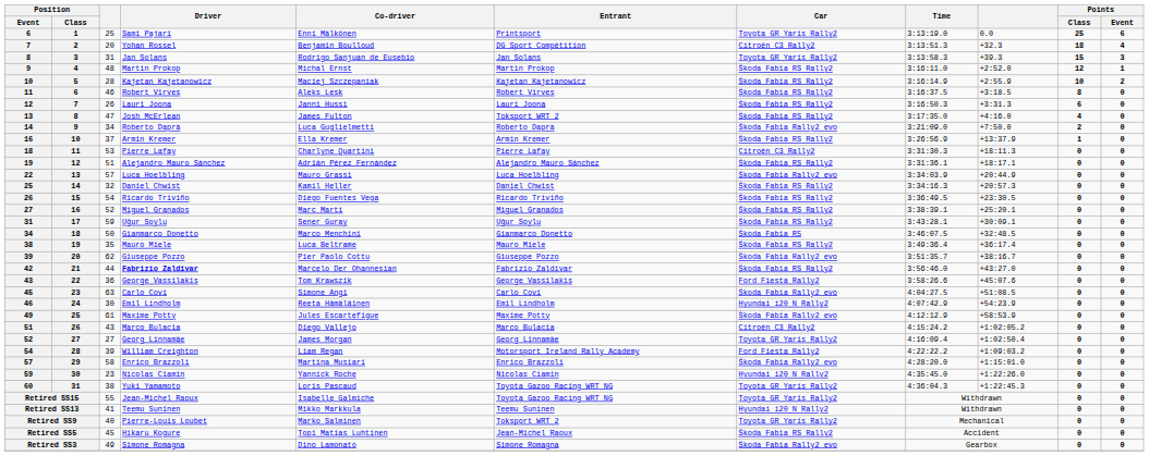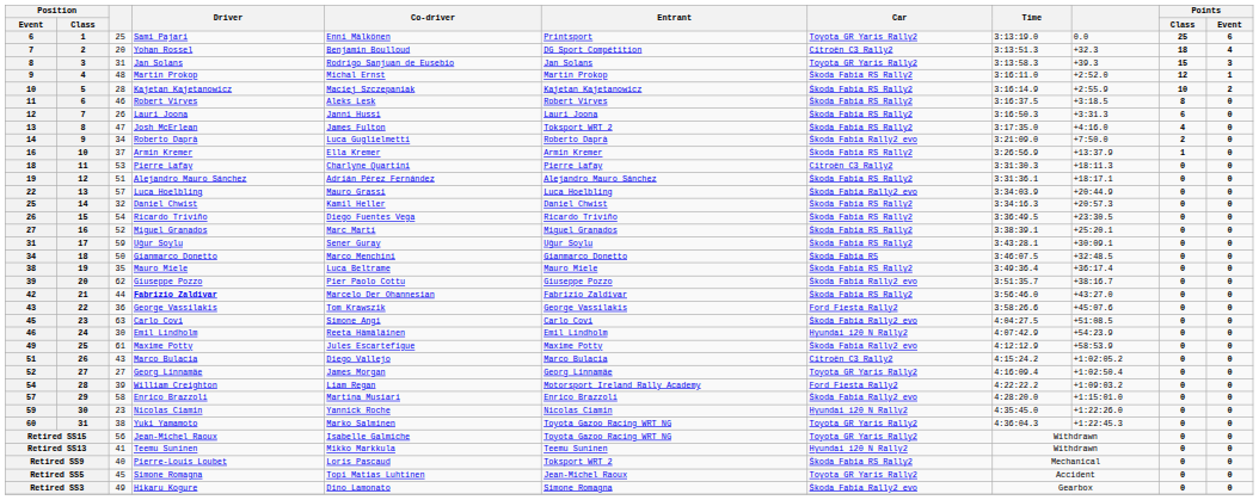 <table class="wikitable" width=85% style="font-size: 85%;">
 <tr>
 <th colspan="2">Position</th>
 <th rowspan="2"></th>
 <th rowspan="2">Driver</th>
 <th rowspan="2">Co-driver</th>
 <th rowspan="2">Entrant</th>
 <th rowspan="2">Car</th>
 <th rowspan="2">Time</th>
 <th rowspan="2"></th>
 <th colspan="3">Points</th>
 </tr>
 <tr>
 <th>Event</th>
 <th>Class</th>
 <th>Class</th>
 <th>Event</th>
 </tr>
 <tr>
 <th>6</th>
 <th>1</th>
 <td align="center">25</td>
 <td><a href='#'>Sami Pajari</a></td>
 <td><a href='#'>Enni Mälkönen</a></td>
 <td><a href='#'>Printsport</a></td>
 <td><a href='#'>Toyota GR Yaris Rally2</a></td>
 <td>3:13:19.0</td>
 <td>0.0</td>
 <td align="center"><strong>25</strong></td>
 <td align="center"><strong>6</strong></td>
 </tr>
 <tr>
 <th>7</th>
 <th>2</th>
 <td align="center">20</td>
 <td><a href='#'>Yohan Rossel</a></td>
 <td><a href='#'>Benjamin Boulloud</a></td>
 <td><a href='#'>DG Sport Compétition</a></td>
 <td><a href='#'>Citroën C3 Rally2</a></td>
 <td>3:13:51.3</td>
 <td>+32.3</td>
 <td align="center"><strong>18</strong></td>
 <td align="center"><strong>4</strong></td>
 </tr>
 <tr>
 <th>8</th>
 <th>3</th>
 <td align="center">31</td>
 <td><a href='#'>Jan Solans</a></td>
 <td><a href='#'>Rodrigo Sanjuan de Eusebio</a></td>
 <td><a href='#'>Jan Solans</a></td>
 <td><a href='#'>Toyota GR Yaris Rally2</a></td>
 <td>3:13:58.3</td>
 <td>+39.3</td>
 <td align="center"><strong>15</strong></td>
 <td align="center"><strong>3</strong></td>
 </tr>
 <tr>
 <th>9</th>
 <th>4</th>
 <td align="center">48</td>
 <td><a href='#'>Martin Prokop</a></td>
 <td><a href='#'>Michal Ernst</a></td>
 <td><a href='#'>Martin Prokop</a></td>
 <td><a href='#'>Škoda Fabia RS Rally2</a></td>
 <td>3:16:11.0</td>
 <td>+2:52.0</td>
 <td align="center"><strong>12</strong></td>
 <td align="center"><strong>1</strong></td>
 </tr>
 <tr>
 <th>10</th>
 <th>5</th>
 <td align="center">28</td>
 <td><a href='#'>Kajetan Kajetanowicz</a></td>
 <td><a href='#'>Maciej Szczepaniak</a></td>
 <td><a href='#'>Kajetan Kajetanowicz</a></td>
 <td><a href='#'>Škoda Fabia RS Rally2</a></td>
 <td>3:16:14.9</td>
 <td>+2:55.9</td>
 <td align="center"><strong>10</strong></td>
 <td align="center"><strong>2</strong></td>
 </tr>
 <tr>
 <th>11</th>
 <th>6</th>
 <td align="center">46</td>
 <td><a href='#'>Robert Virves</a></td>
 <td><a href='#'>Aleks Lesk</a></td>
 <td><a href='#'>Robert Virves</a></td>
 <td><a href='#'>Škoda Fabia RS Rally2</a></td>
 <td>3:16:37.5</td>
 <td>+3:18.5</td>
 <td align="center"><strong>8</strong></td>
 <td align="center"><strong>0</strong></td>
 </tr>
 <tr>
 <th>12</th>
 <th>7</th>
 <td align="center">26</td>
 <td><a href='#'>Lauri Joona</a></td>
 <td><a href='#'>Janni Hussi</a></td>
 <td><a href='#'>Lauri Joona</a></td>
 <td><a href='#'>Škoda Fabia RS Rally2</a></td>
 <td>3:16:50.3</td>
 <td>+3:31.3</td>
 <td align="center"><strong>6</strong></td>
 <td align="center"><strong>0</strong></td>
 </tr>
 <tr>
 <th>13</th>
 <th>8</th>
 <td align="center">47</td>
 <td><a href='#'>Josh McErlean</a></td>
 <td><a href='#'>James Fulton</a></td>
 <td><a href='#'>Toksport WRT 2</a></td>
 <td><a href='#'>Škoda Fabia RS Rally2</a></td>
 <td>3:17:35.0</td>
 <td>+4:16.0</td>
 <td align="center"><strong>4</strong></td>
 <td align="center"><strong>0</strong></td>
 </tr>
 <tr>
 <th>14</th>
 <th>9</th>
 <td align="center">34</td>
 <td><a href='#'>Roberto Daprà</a></td>
 <td><a href='#'>Luca Guglielmetti</a></td>
 <td><a href='#'>Roberto Daprà</a></td>
 <td><a href='#'>Škoda Fabia Rally2 evo</a></td>
 <td>3:21:09.0</td>
 <td>+7:50.0</td>
 <td align="center"><strong>2</strong></td>
 <td align="center"><strong>0</strong></td>
 </tr>
 <tr>
 <th>16</th>
 <th>10</th>
 <td align="center">37</td>
 <td><a href='#'>Armin Kremer</a></td>
 <td><a href='#'>Ella Kremer</a></td>
 <td><a href='#'>Armin Kremer</a></td>
 <td><a href='#'>Škoda Fabia RS Rally2</a></td>
 <td>3:26:56.9</td>
 <td>+13:37.9</td>
 <td align="center"><strong>1</strong></td>
 <td align="center"><strong>0</strong></td>
 </tr>
 <tr>
 <th>18</th>
 <th>11</th>
 <td align="center">53</td>
 <td><a href='#'>Pierre Lafay</a></td>
 <td><a href='#'>Charlyne Quartini</a></td>
 <td><a href='#'>Pierre Lafay</a></td>
 <td><a href='#'>Citroën C3 Rally2</a></td>
 <td>3:31:30.3</td>
 <td>+18:11.3</td>
 <td align="center"><strong>0</strong></td>
 <td align="center"><strong>0</strong></td>
 </tr>
 <tr>
 <th>19</th>
 <th>12</th>
 <td align="center">51</td>
 <td><a href='#'>Alejandro Mauro Sánchez</a></td>
 <td><a href='#'>Adrián Pérez Fernández</a></td>
 <td><a href='#'>Alejandro Mauro Sánchez</a></td>
 <td><a href='#'>Škoda Fabia RS Rally2</a></td>
 <td>3:31:36.1</td>
 <td>+18:17.1</td>
 <td align="center"><strong>0</strong></td>
 <td align="center"><strong>0</strong></td>
 </tr>
 <tr>
 <th>22</th>
 <th>13</th>
 <td align="center">57</td>
 <td><a href='#'>Luca Hoelbling</a></td>
 <td><a href='#'>Mauro Grassi</a></td>
 <td><a href='#'>Luca Hoelbling</a></td>
 <td><a href='#'>Škoda Fabia Rally2 evo</a></td>
 <td>3:34:03.9</td>
 <td>+20:44.9</td>
 <td align="center"><strong>0</strong></td>
 <td align="center"><strong>0</strong></td>
 </tr>
 <tr>
 <th>25</th>
 <th>14</th>
 <td align="center">32</td>
 <td><a href='#'>Daniel Chwist</a></td>
 <td><a href='#'>Kamil Heller</a></td>
 <td><a href='#'>Daniel Chwist</a></td>
 <td><a href='#'>Škoda Fabia RS Rally2</a></td>
 <td>3:34:16.3</td>
 <td>+20:57.3</td>
 <td align="center"><strong>0</strong></td>
 <td align="center"><strong>0</strong></td>
 </tr>
 <tr>
 <th>26</th>
 <th>15</th>
 <td align="center">54</td>
 <td><a href='#'>Ricardo Triviño</a></td>
 <td><a href='#'>Diego Fuentes Vega</a></td>
 <td><a href='#'>Ricardo Triviño</a></td>
 <td><a href='#'>Škoda Fabia RS Rally2</a></td>
 <td>3:36:49.5</td>
 <td>+23:30.5</td>
 <td align="center"><strong>0</strong></td>
 <td align="center"><strong>0</strong></td>
 </tr>
 <tr>
 <th>27</th>
 <th>16</th>
 <td align="center">52</td>
 <td><a href='#'>Miguel Granados</a></td>
 <td><a href='#'>Marc Martí</a></td>
 <td><a href='#'>Miguel Granados</a></td>
 <td><a href='#'>Škoda Fabia RS Rally2</a></td>
 <td>3:38:39.1</td>
 <td>+25:20.1</td>
 <td align="center"><strong>0</strong></td>
 <td align="center"><strong>0</strong></td>
 </tr>
 <tr>
 <th>31</th>
 <th>17</th>
 <td align="center">59</td>
 <td><a href='#'>Uğur Soylu</a></td>
 <td><a href='#'>Sener Guray</a></td>
 <td><a href='#'>Uğur Soylu</a></td>
 <td><a href='#'>Škoda Fabia RS Rally2</a></td>
 <td>3:43:28.1</td>
 <td>+30:09.1</td>
 <td align="center"><strong>0</strong></td>
 <td align="center"><strong>0</strong></td>
 </tr>
 <tr>
 <th>34</th>
 <th>18</th>
 <td align="center">50</td>
 <td><a href='#'>Gianmarco Donetto</a></td>
 <td><a href='#'>Marco Menchini</a></td>
 <td><a href='#'>Gianmarco Donetto</a></td>
 <td><a href='#'>Škoda Fabia R5</a></td>
 <td>3:46:07.5</td>
 <td>+32:48.5</td>
 <td align="center"><strong>0</strong></td>
 <td align="center"><strong>0</strong></td>
 </tr>
 <tr>
 <th>38</th>
 <th>19</th>
 <td align="center">35</td>
 <td><a href='#'>Mauro Miele</a></td>
 <td><a href='#'>Luca Beltrame</a></td>
 <td><a href='#'>Mauro Miele</a></td>
 <td><a href='#'>Škoda Fabia RS Rally2</a></td>
 <td>3:49:36.4</td>
 <td>+36:17.4</td>
 <td align="center"><strong>0</strong></td>
 <td align="center"><strong>0</strong></td>
 </tr>
 <tr>
 <th>39</th>
 <th>20</th>
 <td align="center">62</td>
 <td><a href='#'>Giuseppe Pozzo</a></td>
 <td><a href='#'>Pier Paolo Cottu</a></td>
 <td><a href='#'>Giuseppe Pozzo</a></td>
 <td><a href='#'>Škoda Fabia Rally2 evo</a></td>
 <td>3:51:35.7</td>
 <td>+38:16.7</td>
 <td align="center"><strong>0</strong></td>
 <td align="center"><strong>0</strong></td>
 </tr>
 <tr>
 <th>42</th>
 <th>21</th>
 <td align="center">44</td>
 <td><strong><a href='#'>Fabrizio Zaldivar</a></strong></td>
 <td><a href='#'>Marcelo Der Ohannesian</a></td>
 <td><a href='#'>Fabrizio Zaldivar</a></td>
 <td><a href='#'>Škoda Fabia RS Rally2</a></td>
 <td>3:56:46.0</td>
 <td>+43:27.0</td>
 <td align="center"><strong>0</strong></td>
 <td align="center"><strong>0</strong></td>
 </tr>
 <tr>
 <th>43</th>
 <th>22</th>
 <td align="center">36</td>
 <td><a href='#'>George Vassilakis</a></td>
 <td><a href='#'>Tom Krawszik</a></td>
 <td><a href='#'>George Vassilakis</a></td>
 <td><a href='#'>Ford Fiesta Rally2</a></td>
 <td>3:58:26.6</td>
 <td>+45:07.6</td>
 <td align="center"><strong>0</strong></td>
 <td align="center"><strong>0</strong></td>
 </tr>
 <tr>
 <th>45</th>
 <th>23</th>
 <td align="center">63</td>
 <td><a href='#'>Carlo Covi</a></td>
 <td><a href='#'>Simone Angi</a></td>
 <td><a href='#'>Carlo Covi</a></td>
 <td><a href='#'>Škoda Fabia Rally2 evo</a></td>
 <td>4:04:27.5</td>
 <td>+51:08.5</td>
 <td align="center"><strong>0</strong></td>
 <td align="center"><strong>0</strong></td>
 </tr>
 <tr>
 <th>46</th>
 <th>24</th>
 <td align="center">30</td>
 <td><a href='#'>Emil Lindholm</a></td>
 <td><a href='#'>Reeta Hämäläinen</a></td>
 <td><a href='#'>Emil Lindholm</a></td>
 <td><a href='#'>Hyundai i20 N Rally2</a></td>
 <td>4:07:42.9</td>
 <td>+54:23.9</td>
 <td align="center"><strong>0</strong></td>
 <td align="center"><strong>0</strong></td>
 </tr>
 <tr>
 <th>49</th>
 <th>25</th>
 <td align="center">61</td>
 <td><a href='#'>Maxime Potty</a></td>
 <td><a href='#'>Jules Escartefigue</a></td>
 <td><a href='#'>Maxime Potty</a></td>
 <td><a href='#'>Škoda Fabia Rally2 evo</a></td>
 <td>4:12:12.9</td>
 <td>+58:53.9</td>
 <td align="center"><strong>0</strong></td>
 <td align="center"><strong>0</strong></td>
 </tr>
 <tr>
 <th>51</th>
 <th>26</th>
 <td align="center">43</td>
 <td><a href='#'>Marco Bulacia</a></td>
 <td><a href='#'>Diego Vallejo</a></td>
 <td><a href='#'>Marco Bulacia</a></td>
 <td><a href='#'>Citroën C3 Rally2</a></td>
 <td>4:15:24.2</td>
 <td>+1:02:05.2</td>
 <td align="center"><strong>0</strong></td>
 <td align="center"><strong>0</strong></td>
 </tr>
 <tr>
 <th>52</th>
 <th>27</th>
 <td align="center">27</td>
 <td><a href='#'>Georg Linnamäe</a></td>
 <td><a href='#'>James Morgan</a></td>
 <td><a href='#'>Georg Linnamäe</a></td>
 <td><a href='#'>Toyota GR Yaris Rally2</a></td>
 <td>4:16:09.4</td>
 <td>+1:02:50.4</td>
 <td align="center"><strong>0</strong></td>
 <td align="center"><strong>0</strong></td>
 </tr>
 <tr>
 <th>54</th>
 <th>28</th>
 <td align="center">39</td>
 <td><a href='#'>William Creighton</a></td>
 <td><a href='#'>Liam Regan</a></td>
 <td><a href='#'>Motorsport Ireland Rally Academy</a></td>
 <td><a href='#'>Ford Fiesta Rally2</a></td>
 <td>4:22:22.2</td>
 <td>+1:09:03.2</td>
 <td align="center"><strong>0</strong></td>
 <td align="center"><strong>0</strong></td>
 </tr>
 <tr>
 <th>57</th>
 <th>29</th>
 <td align="center">58</td>
 <td><a href='#'>Enrico Brazzoli</a></td>
 <td><a href='#'>Martina Musiari</a></td>
 <td><a href='#'>Enrico Brazzoli</a></td>
 <td><a href='#'>Škoda Fabia Rally2 evo</a></td>
 <td>4:28:20.0</td>
 <td>+1:15:01.0</td>
 <td align="center"><strong>0</strong></td>
 <td align="center"><strong>0</strong></td>
 </tr>
 <tr>
 <th>59</th>
 <th>30</th>
 <td align="center">23</td>
 <td><a href='#'>Nicolas Ciamin</a></td>
 <td><a href='#'>Yannick Roche</a></td>
 <td><a href='#'>Nicolas Ciamin</a></td>
 <td><a href='#'>Hyundai i20 N Rally2</a></td>
 <td>4:35:45.0</td>
 <td>+1:22:26.0</td>
 <td align="center"><strong>0</strong></td>
 <td align="center"><strong>0</strong></td>
 </tr>
 <tr>
 <th>60</th>
 <th>31</th>
 <td align="center">38</td>
 <td><a href='#'>Yuki Yamamoto</a></td>
-<td><a href='#'>Loris Pascaud</a></td>
+<td><a href='#'>Marko Salminen</a></td>
 <td><a href='#'>Toyota Gazoo Racing WRT NG</a></td>
 <td><a href='#'>Toyota GR Yaris Rally2</a></td>
 <td>4:36:04.3</td>
 <td>+1:22:45.3</td>
 <td align="center"><strong>0</strong></td>
 <td align="center"><strong>0</strong></td>
 </tr>
 <tr>
 <th colspan="2">Retired SS15</th>
-<td align="center">55</td>
+<td align="center">56</td>
 <td><a href='#'>Jean-Michel Raoux</a></td>
 <td><a href='#'>Isabelle Galmiche</a></td>
 <td><a href='#'>Toyota Gazoo Racing WRT NG</a></td>
 <td><a href='#'>Toyota GR Yaris Rally2</a></td>
 <td align="center" colspan="2">Withdrawn</td>
 <td align="center"><strong>0</strong></td>
 <td align="center"><strong>0</strong></td>
 </tr>
 <tr>
 <th colspan="2">Retired SS13</th>
 <td align="center">41</td>
 <td><a href='#'>Teemu Suninen</a></td>
 <td><a href='#'>Mikko Markkula</a></td>
 <td><a href='#'>Teemu Suninen</a></td>
 <td><a href='#'>Hyundai i20 N Rally2</a></td>
 <td align="center" colspan="2">Withdrawn</td>
 <td align="center"><strong>0</strong></td>
 <td align="center"><strong>0</strong></td>
 </tr>
 <tr>
 <th colspan="2">Retired SS9</th>
 <td align="center">40</td>
 <td><a href='#'>Pierre-Louis Loubet</a></td>
-<td><a href='#'>Marko Salminen</a></td>
+<td><a href='#'>Loris Pascaud</a></td>
 <td><a href='#'>Toksport WRT 2</a></td>
-<td><a href='#'>Toyota GR Yaris Rally2</a></td>
+<td><a href='#'>Škoda Fabia RS Rally2</a></td>
 <td align="center" colspan="2">Mechanical</td>
 <td align="center"><strong>0</strong></td>
 <td align="center"><strong>0</strong></td>
 </tr>
 <tr>
 <th colspan="2">Retired SS5</th>
 <td align="center">45</td>
-<td><a href='#'>Hikaru Kogure</a></td>
+<td><a href='#'>Simone Romagna</a></td>
 <td><a href='#'>Topi Matias Luhtinen</a></td>
 <td><a href='#'>Jean-Michel Raoux</a></td>
-<td><a href='#'>Škoda Fabia RS Rally2</a></td>
+<td><a href='#'>Toyota GR Yaris Rally2</a></td>
 <td align="center" colspan="2">Accident</td>
 <td align="center"><strong>0</strong></td>
 <td align="center"><strong>0</strong></td>
 </tr>
 <tr>
 <th colspan="2">Retired SS3</th>
 <td align="center">49</td>
-<td><a href='#'>Simone Romagna</a></td>
+<td><a href='#'>Hikaru Kogure</a></td>
 <td><a href='#'>Dino Lamonato</a></td>
 <td><a href='#'>Simone Romagna</a></td>
 <td><a href='#'>Škoda Fabia Rally2 evo</a></td>
 <td align="center" colspan="2">Gearbox</td>
 <td align="center"><strong>0</strong></td>
 <td align="center"><strong>0</strong></td>
 </tr>
 <tr>
 </tr>
 </table>
